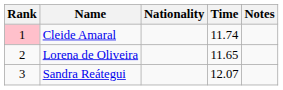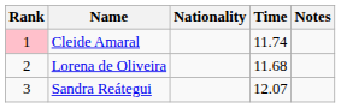 <table class="wikitable sortable" style="text-align:center">
 <tr>
 <th>Rank</th>
 <th>Name</th>
 <th>Nationality</th>
 <th>Time</th>
 <th>Notes</th>
 </tr>
 <tr>
 <td style="background: pink;">1</td>
 <td align=left><a href='#'>Cleide Amaral</a></td>
 <td align=left></td>
 <td>11.74</td>
 <td></td>
 </tr>
 <tr>
 <td>2</td>
 <td align=left><a href='#'>Lorena de Oliveira</a></td>
 <td align=left></td>
-<td>11.65</td>
+<td>11.68</td>
 <td></td>
 </tr>
 <tr>
 <td>3</td>
 <td align=left><a href='#'>Sandra Reátegui</a></td>
 <td align=left></td>
 <td>12.07</td>
 <td></td>
 </tr>
 </table>
